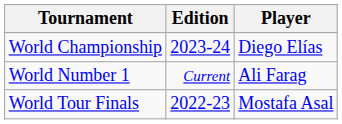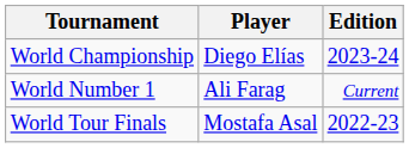 <table class="wikitable">
 <tr>
 <th>Tournament</th>
+<th>Player</th>
 <th>Edition</th>
-<th>Player</th>
 </tr>
 <tr>
 <td><a href='#'>World Championship</a></td>
+<td> <a href='#'>Diego Elías</a></td>
 <td style="text-align:right;"><a href='#'>2023-24</a></td>
-<td> <a href='#'>Diego Elías</a></td>
 </tr>
 <tr>
 <td><a href='#'>World Number 1</a></td>
+<td> <a href='#'>Ali Farag</a></td>
 <td style="text-align:right;"><a href='#'><small><em>Current</em></small></a></td>
-<td> <a href='#'>Ali Farag</a></td>
 </tr>
 <tr>
 <td><a href='#'>World Tour Finals</a></td>
+<td> <a href='#'>Mostafa Asal</a></td>
 <td style="text-align:right;"><a href='#'>2022-23</a></td>
-<td> <a href='#'>Mostafa Asal</a></td>
 </tr>
 </table>
